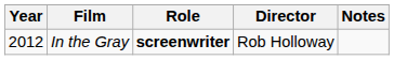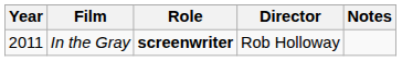 <table class="wikitable" style="font-size:100%;" ;>
 <tr style="text-align:center;">
 </tr>
 <tr>
 <th>Year</th>
 <th>Film</th>
 <th>Role</th>
 <th>Director</th>
 <th>Notes</th>
 </tr>
 <tr>
-<td>2012</td>
+<td>2011</td>
 <td><em>In the Gray</em></td>
 <td><strong>screenwriter</strong></td>
 <td>Rob Holloway</td>
 <td></td>
 </tr>
 </table>
